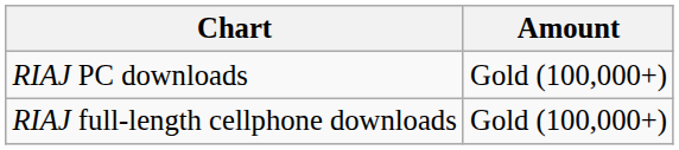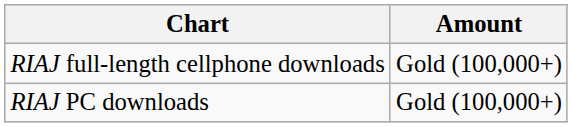 <table class="wikitable">
 <tr>
 <th>Chart</th>
 <th>Amount</th>
 </tr>
 <tr>
+<td><em>RIAJ</em> full-length cellphone downloads</td>
+<td align="center">Gold (100,000+)</td>
+</tr>
+<tr>
 <td><em>RIAJ</em> PC downloads</td>
 <td align="center">Gold (100,000+)</td>
 </tr>
-<tr>
-<td><em>RIAJ</em> full-length cellphone downloads</td>
-<td align="center">Gold (100,000+)</td>
-</tr>
 </table>
